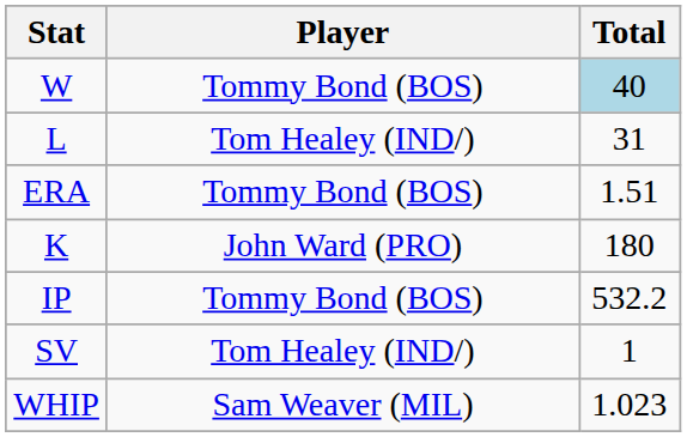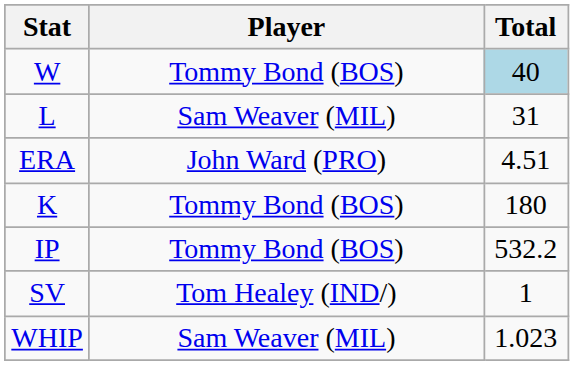 <table class="wikitable" style="text-align:center;">
 <tr>
 <th style="width:15%;">Stat</th>
 <th>Player</th>
 <th style="width:15%;">Total</th>
 </tr>
 <tr>
 <td><a href='#'>W</a></td>
 <td><a href='#'>Tommy Bond</a> (<a href='#'>BOS</a>)</td>
 <td style="background: lightblue;">40</td>
 </tr>
 <tr>
 <td><a href='#'>L</a></td>
-<td><a href='#'>Tom Healey</a> (<a href='#'>IND</a>/)</td>
+<td><a href='#'>Sam Weaver</a> (<a href='#'>MIL</a>)</td>
 <td>31</td>
 </tr>
 <tr>
 <td><a href='#'>ERA</a></td>
-<td><a href='#'>Tommy Bond</a> (<a href='#'>BOS</a>)</td>
-<td>1.51</td>
+<td><a href='#'>John Ward</a> (<a href='#'>PRO</a>)</td>
+<td>4.51</td>
 </tr>
 <tr>
 <td><a href='#'>K</a></td>
-<td><a href='#'>John Ward</a> (<a href='#'>PRO</a>)</td>
+<td><a href='#'>Tommy Bond</a> (<a href='#'>BOS</a>)</td>
 <td>180</td>
 </tr>
 <tr>
 <td><a href='#'>IP</a></td>
 <td><a href='#'>Tommy Bond</a> (<a href='#'>BOS</a>)</td>
 <td>532.2</td>
 </tr>
 <tr>
 <td><a href='#'>SV</a></td>
 <td><a href='#'>Tom Healey</a> (<a href='#'>IND</a>/)</td>
 <td>1</td>
 </tr>
 <tr>
 <td><a href='#'>WHIP</a></td>
 <td><a href='#'>Sam Weaver</a> (<a href='#'>MIL</a>)</td>
 <td>1.023</td>
 </tr>
 </table>
